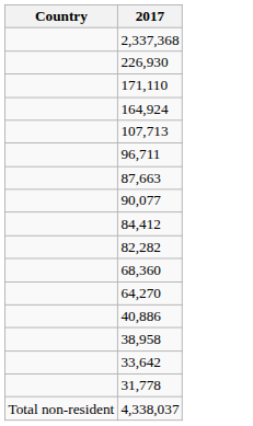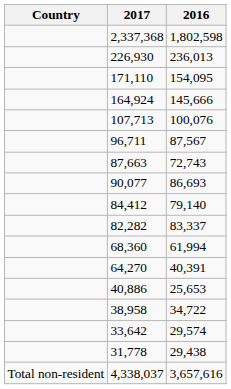 <table class="wikitable sortable">
 <tr>
 <th>Country</th>
 <th>2017</th>
+<th>2016</th>
 </tr>
 <tr>
 <td></td>
 <td> 2,337,368</td>
+<td>1,802,598</td>
 </tr>
 <tr>
 <td></td>
 <td> 226,930</td>
+<td>236,013</td>
 </tr>
 <tr>
 <td></td>
 <td> 171,110</td>
+<td>154,095</td>
 </tr>
 <tr>
 <td></td>
 <td> 164,924</td>
+<td>145,666</td>
 </tr>
 <tr>
 <td></td>
 <td> 107,713</td>
+<td>100,076</td>
 </tr>
 <tr>
 <td></td>
 <td> 96,711</td>
+<td>87,567</td>
 </tr>
 <tr>
 <td></td>
 <td> 87,663</td>
+<td>72,743</td>
 </tr>
 <tr>
 <td></td>
 <td> 90,077</td>
+<td>86,693</td>
 </tr>
 <tr>
 <td></td>
 <td> 84,412</td>
+<td>79,140</td>
 </tr>
 <tr>
 <td></td>
 <td> 82,282</td>
+<td>83,337</td>
 </tr>
 <tr>
 <td></td>
 <td> 68,360</td>
+<td>61,994</td>
 </tr>
 <tr>
 <td></td>
 <td> 64,270</td>
+<td>40,391</td>
 </tr>
 <tr>
 <td></td>
 <td> 40,886</td>
+<td>25,653</td>
 </tr>
 <tr>
 <td></td>
 <td> 38,958</td>
+<td>34,722</td>
 </tr>
 <tr>
 <td></td>
 <td> 33,642</td>
+<td>29,574</td>
 </tr>
 <tr>
 <td></td>
 <td> 31,778</td>
+<td>29,438</td>
 </tr>
 <tr>
 <td>Total non-resident</td>
 <td> 4,338,037</td>
+<td>3,657,616</td>
 </tr>
 </table>
